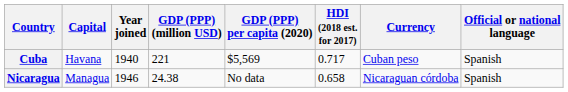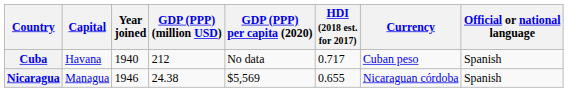 <table class="wikitable sortable plainrowheaders">
 <tr>
 <th><a href='#'>Country</a></th>
 <th><a href='#'>Capital</a></th>
 <th>Year<br>joined</th>
 <th><a href='#'>GDP (PPP)</a><br>(million <a href='#'>USD</a>)</th>
 <th><a href='#'>GDP (PPP)<br>per capita</a> (2020)</th>
 <th><a href='#'>HDI</a><br><small>(2018 est.<br>for 2017)</small></th>
 <th><a href='#'>Currency</a></th>
 <th><a href='#'>Official</a> or <a href='#'>national</a><br>language</th>
 </tr>
 <tr>
 <th scope="row"><a href='#'>Cuba</a></th>
 <td><a href='#'>Havana</a></td>
 <td>1940</td>
-<td>221</td>
-<td>$5,569</td>
+<td>212</td>
+<td>No data</td>
 <td>0.717</td>
 <td><a href='#'>Cuban peso</a></td>
 <td>Spanish</td>
 </tr>
 <tr>
 <th scope="row"><a href='#'>Nicaragua</a></th>
 <td><a href='#'>Managua</a></td>
 <td>1946</td>
 <td>24.38</td>
-<td>No data</td>
-<td>0.658</td>
+<td>$5,569</td>
+<td>0.655</td>
 <td><a href='#'>Nicaraguan córdoba</a></td>
 <td>Spanish</td>
 </tr>
 </table>
